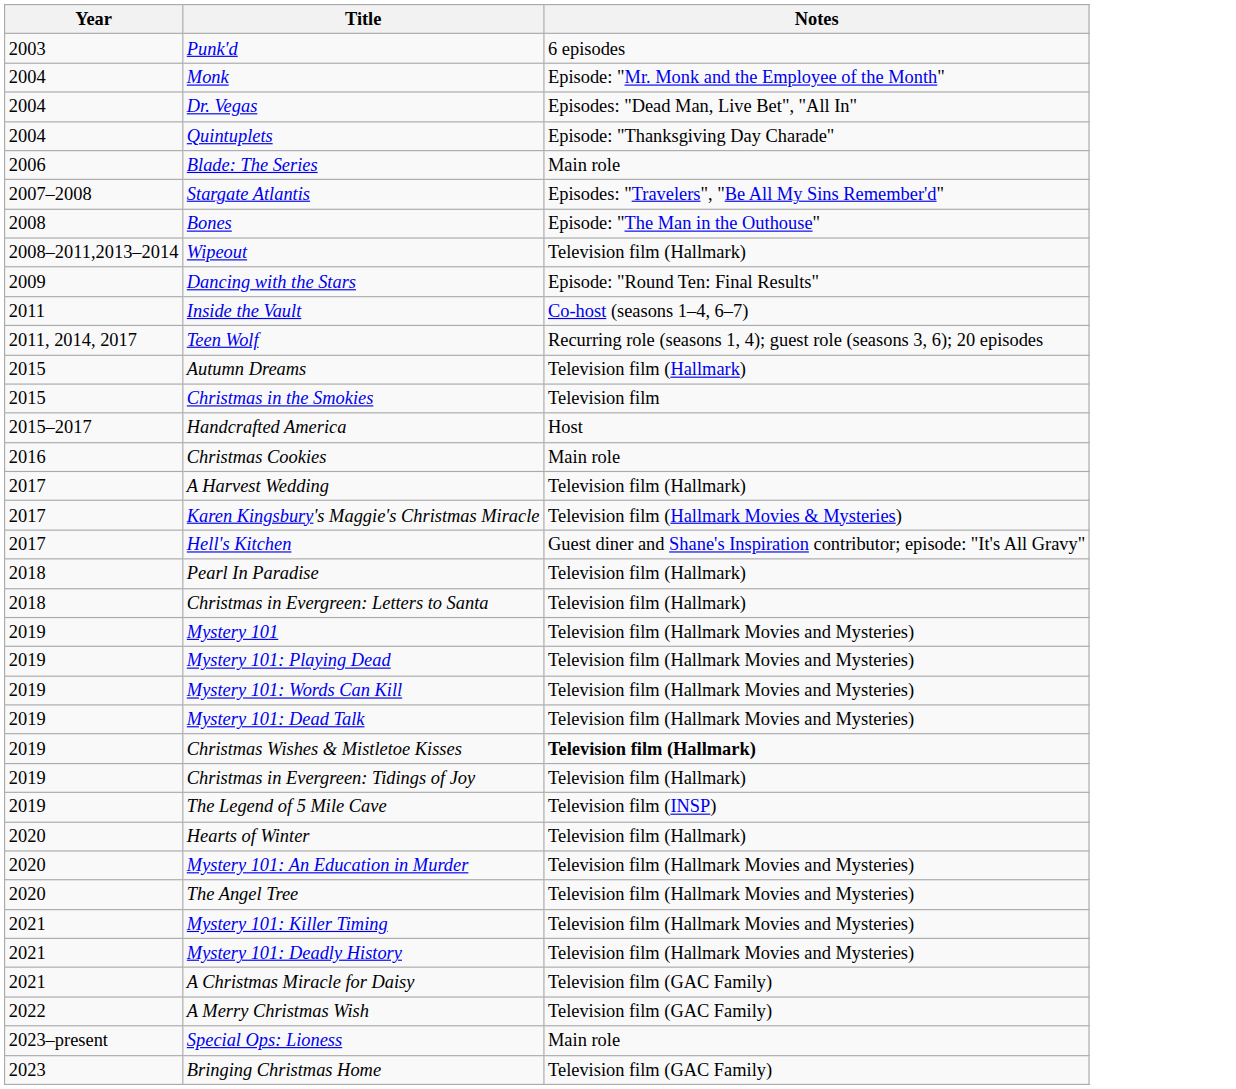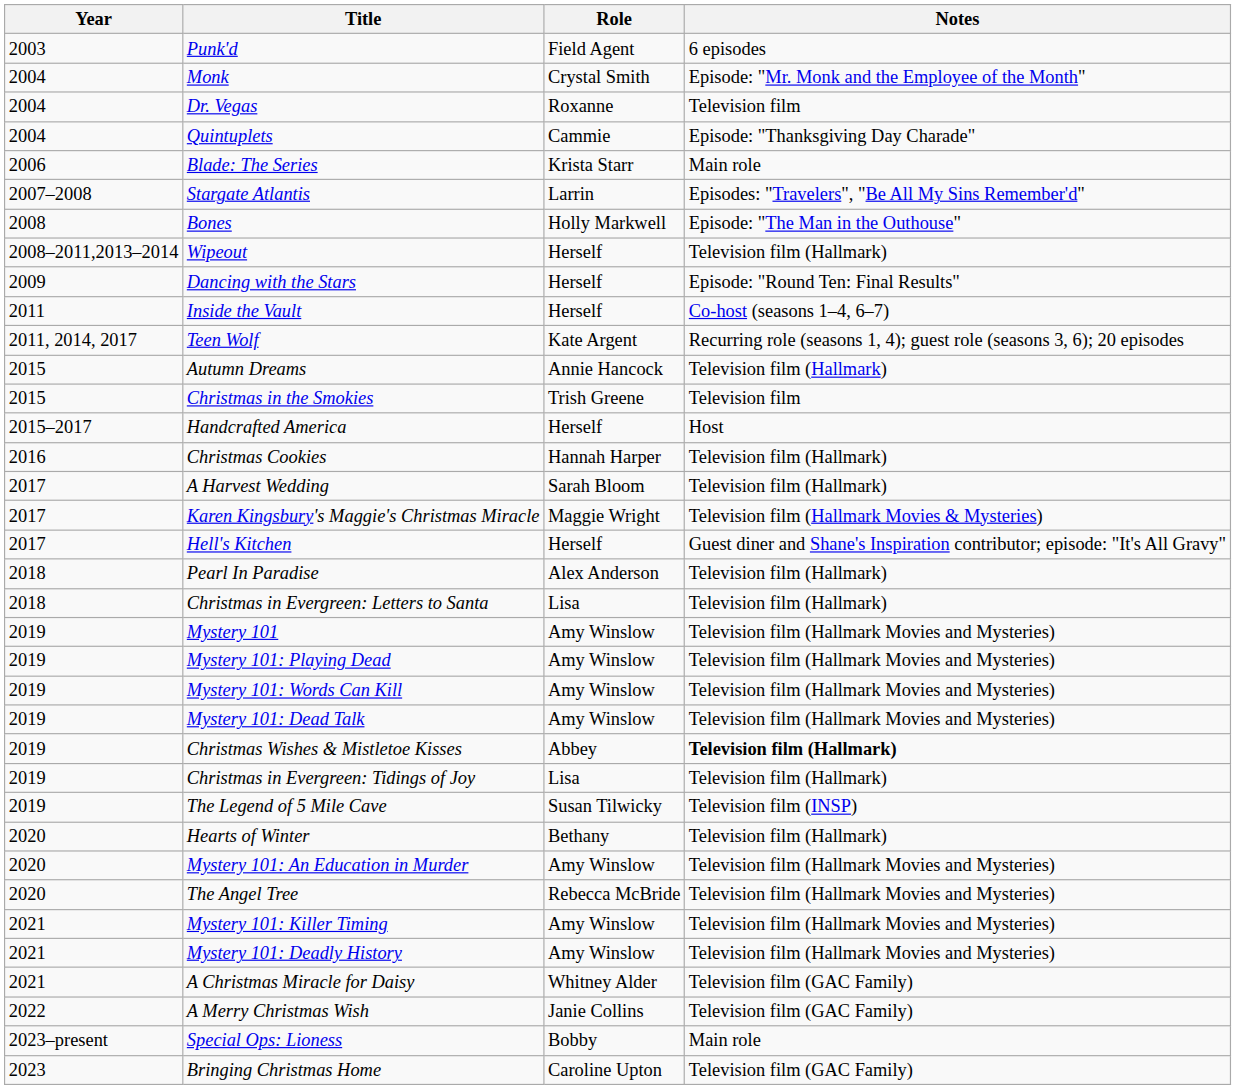 <table class="wikitable">
 <tr>
 <th>Year</th>
 <th>Title</th>
+<th>Role</th>
 <th>Notes</th>
 </tr>
 <tr>
 <td>2003</td>
 <td><em><a href='#'>Punk'd</a></em></td>
+<td>Field Agent</td>
 <td>6 episodes</td>
 </tr>
 <tr>
 <td>2004</td>
 <td><em><a href='#'>Monk</a></em></td>
+<td>Crystal Smith</td>
 <td>Episode: "<a href='#'>Mr. Monk and the Employee of the Month</a>"</td>
 </tr>
 <tr>
 <td>2004</td>
 <td><em><a href='#'>Dr. Vegas</a></em></td>
-<td>Episodes: "Dead Man, Live Bet", "All In"</td>
+<td>Roxanne</td>
+<td>Television film</td>
 </tr>
 <tr>
 <td>2004</td>
 <td><em><a href='#'>Quintuplets</a></em></td>
+<td>Cammie</td>
 <td>Episode: "Thanksgiving Day Charade"</td>
 </tr>
 <tr>
 <td>2006</td>
 <td><em><a href='#'>Blade: The Series</a></em></td>
+<td>Krista Starr</td>
 <td>Main role</td>
 </tr>
 <tr>
 <td>2007–2008</td>
 <td><em><a href='#'>Stargate Atlantis</a></em></td>
+<td>Larrin</td>
 <td>Episodes: "<a href='#'>Travelers</a>", "<a href='#'>Be All My Sins Remember'd</a>"</td>
 </tr>
 <tr>
 <td>2008</td>
 <td><em><a href='#'>Bones</a></em></td>
+<td>Holly Markwell</td>
 <td>Episode: "<a href='#'>The Man in the Outhouse</a>"</td>
 </tr>
 <tr>
 <td>2008–2011,2013–2014</td>
 <td><em><a href='#'>Wipeout</a></em></td>
+<td>Herself</td>
 <td>Television film (Hallmark)</td>
 </tr>
 <tr>
 <td>2009</td>
 <td><em><a href='#'>Dancing with the Stars</a></em></td>
+<td>Herself</td>
 <td>Episode: "Round Ten: Final Results"</td>
 </tr>
 <tr>
 <td>2011</td>
 <td><em><a href='#'>Inside the Vault</a></em></td>
+<td>Herself</td>
 <td><a href='#'>Co-host</a> (seasons 1–4, 6–7)</td>
 </tr>
 <tr>
 <td>2011, 2014, 2017</td>
 <td><em><a href='#'>Teen Wolf</a></em></td>
+<td>Kate Argent</td>
 <td>Recurring role (seasons 1, 4); guest role (seasons 3, 6); 20 episodes</td>
 </tr>
 <tr>
 <td>2015</td>
 <td><em>Autumn Dreams</em></td>
+<td>Annie Hancock</td>
 <td>Television film (<a href='#'>Hallmark</a>)</td>
 </tr>
 <tr>
 <td>2015</td>
 <td><em><a href='#'>Christmas in the Smokies</a></em></td>
+<td>Trish Greene</td>
 <td>Television film</td>
 </tr>
 <tr>
 <td>2015–2017</td>
 <td><em>Handcrafted America</em></td>
+<td>Herself</td>
 <td>Host</td>
 </tr>
 <tr>
 <td>2016</td>
 <td><em>Christmas Cookies</em></td>
-<td>Main role</td>
+<td>Hannah Harper</td>
+<td>Television film (Hallmark)</td>
 </tr>
 <tr>
 <td>2017</td>
 <td><em>A Harvest Wedding</em></td>
+<td>Sarah Bloom</td>
 <td>Television film (Hallmark)</td>
 </tr>
 <tr>
 <td>2017</td>
 <td><em><a href='#'>Karen Kingsbury</a>'s Maggie's Christmas Miracle</em></td>
+<td>Maggie Wright</td>
 <td>Television film (<a href='#'>Hallmark Movies & Mysteries</a>)</td>
 </tr>
 <tr>
 <td>2017</td>
 <td><em><a href='#'>Hell's Kitchen</a></em></td>
+<td>Herself</td>
 <td>Guest diner and <a href='#'>Shane's Inspiration</a> contributor; episode: "It's All Gravy"</td>
 </tr>
 <tr>
 <td>2018</td>
 <td><em>Pearl In Paradise</em></td>
+<td>Alex Anderson</td>
 <td>Television film (Hallmark)</td>
 </tr>
 <tr>
 <td>2018</td>
 <td><em>Christmas in Evergreen: Letters to Santa</em></td>
+<td>Lisa</td>
 <td>Television film (Hallmark)</td>
 </tr>
 <tr>
 <td>2019</td>
 <td><em><a href='#'>Mystery 101</a></em></td>
+<td>Amy Winslow</td>
 <td>Television film (Hallmark Movies and Mysteries)</td>
 </tr>
 <tr>
 <td>2019</td>
 <td><em><a href='#'>Mystery 101: Playing Dead</a></em></td>
+<td>Amy Winslow</td>
 <td>Television film (Hallmark Movies and Mysteries)</td>
 </tr>
 <tr>
 <td>2019</td>
 <td><em><a href='#'>Mystery 101: Words Can Kill</a></em></td>
+<td>Amy Winslow</td>
 <td>Television film (Hallmark Movies and Mysteries)</td>
 </tr>
 <tr>
 <td>2019</td>
 <td><em><a href='#'>Mystery 101: Dead Talk</a></em></td>
+<td>Amy Winslow</td>
 <td>Television film (Hallmark Movies and Mysteries)</td>
 </tr>
 <tr>
 <td>2019</td>
 <td><em>Christmas Wishes & Mistletoe Kisses</em></td>
+<td>Abbey</td>
 <td><strong>Television film (Hallmark)</strong></td>
 </tr>
 <tr>
 <td>2019</td>
 <td><em>Christmas in Evergreen: Tidings of Joy</em></td>
+<td>Lisa</td>
 <td>Television film (Hallmark)</td>
 </tr>
 <tr>
 <td>2019</td>
 <td><em>The Legend of 5 Mile Cave</em></td>
+<td>Susan Tilwicky</td>
 <td>Television film (<a href='#'>INSP</a>)</td>
 </tr>
 <tr>
 <td>2020</td>
 <td><em>Hearts of Winter</em></td>
+<td>Bethany</td>
 <td>Television film (Hallmark)</td>
 </tr>
 <tr>
 <td>2020</td>
 <td><em><a href='#'>Mystery 101: An Education in Murder</a></em></td>
+<td>Amy Winslow</td>
 <td>Television film (Hallmark Movies and Mysteries)</td>
 </tr>
 <tr>
 <td>2020</td>
 <td><em>The Angel Tree</em></td>
+<td>Rebecca McBride</td>
 <td>Television film (Hallmark Movies and Mysteries)</td>
 </tr>
 <tr>
 <td>2021</td>
 <td><em><a href='#'>Mystery 101: Killer Timing</a></em></td>
+<td>Amy Winslow</td>
 <td>Television film (Hallmark Movies and Mysteries)</td>
 </tr>
 <tr>
 <td>2021</td>
 <td><em><a href='#'>Mystery 101: Deadly History</a></em></td>
+<td>Amy Winslow</td>
 <td>Television film (Hallmark Movies and Mysteries)</td>
 </tr>
 <tr>
 <td>2021</td>
 <td><em>A Christmas Miracle for Daisy</em></td>
+<td>Whitney Alder</td>
 <td>Television film (GAC Family)</td>
 </tr>
 <tr>
 <td>2022</td>
 <td><em>A Merry Christmas Wish</em></td>
+<td>Janie Collins</td>
 <td>Television film (GAC Family)</td>
 </tr>
 <tr>
 <td>2023–present</td>
 <td><em><a href='#'>Special Ops: Lioness</a></em></td>
+<td>Bobby</td>
 <td>Main role</td>
 </tr>
 <tr>
 <td>2023</td>
 <td><em>Bringing Christmas Home</em></td>
+<td>Caroline Upton</td>
 <td>Television film (GAC Family)</td>
 </tr>
 </table>
